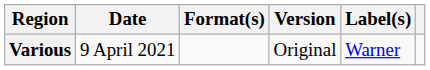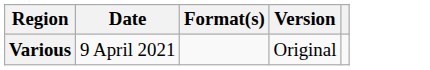 <table class="wikitable plainrowheaders">
 <tr>
 <th scope="col">Region</th>
 <th scope="col">Date</th>
 <th scope="col">Format(s)</th>
 <th scope="col">Version</th>
-<th scope="col">Label(s)</th>
 <th scope="col"></th>
 </tr>
 <tr>
 <th scope="row">Various</th>
 <td>9 April 2021</td>
 <td></td>
 <td>Original</td>
-<td><a href='#'>Warner</a></td>
 <td></td>
 </tr>
 </table>
